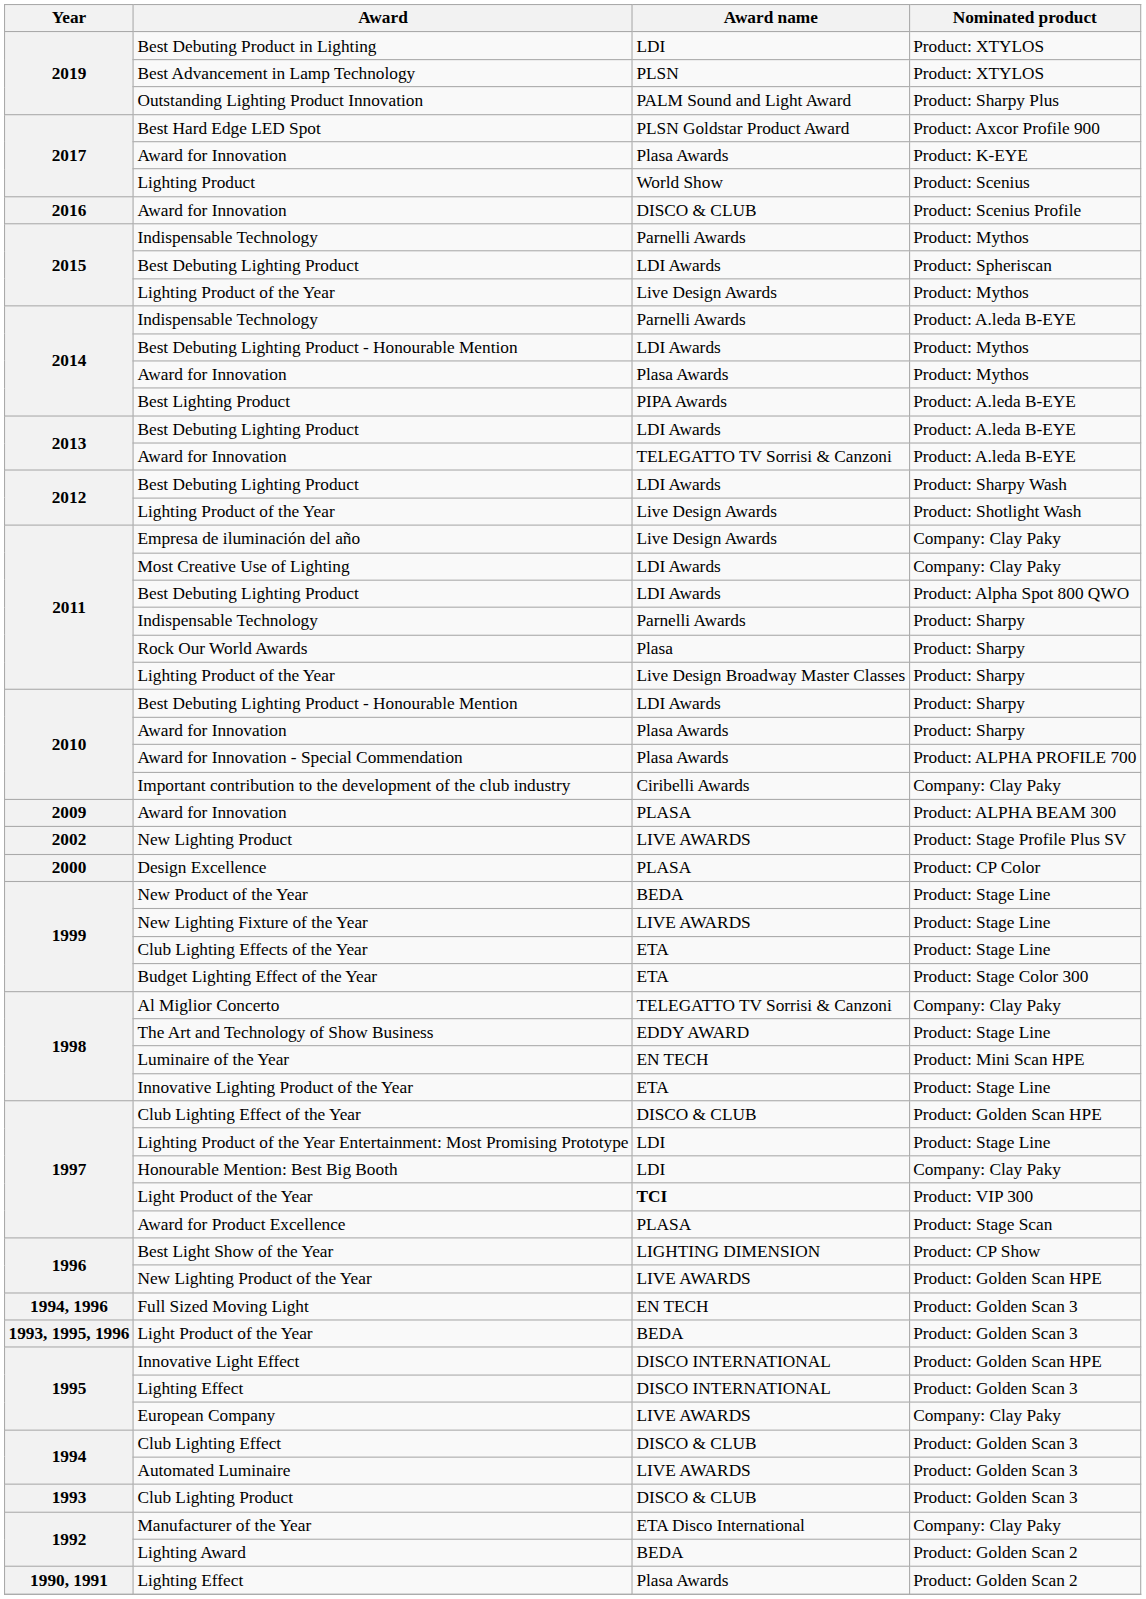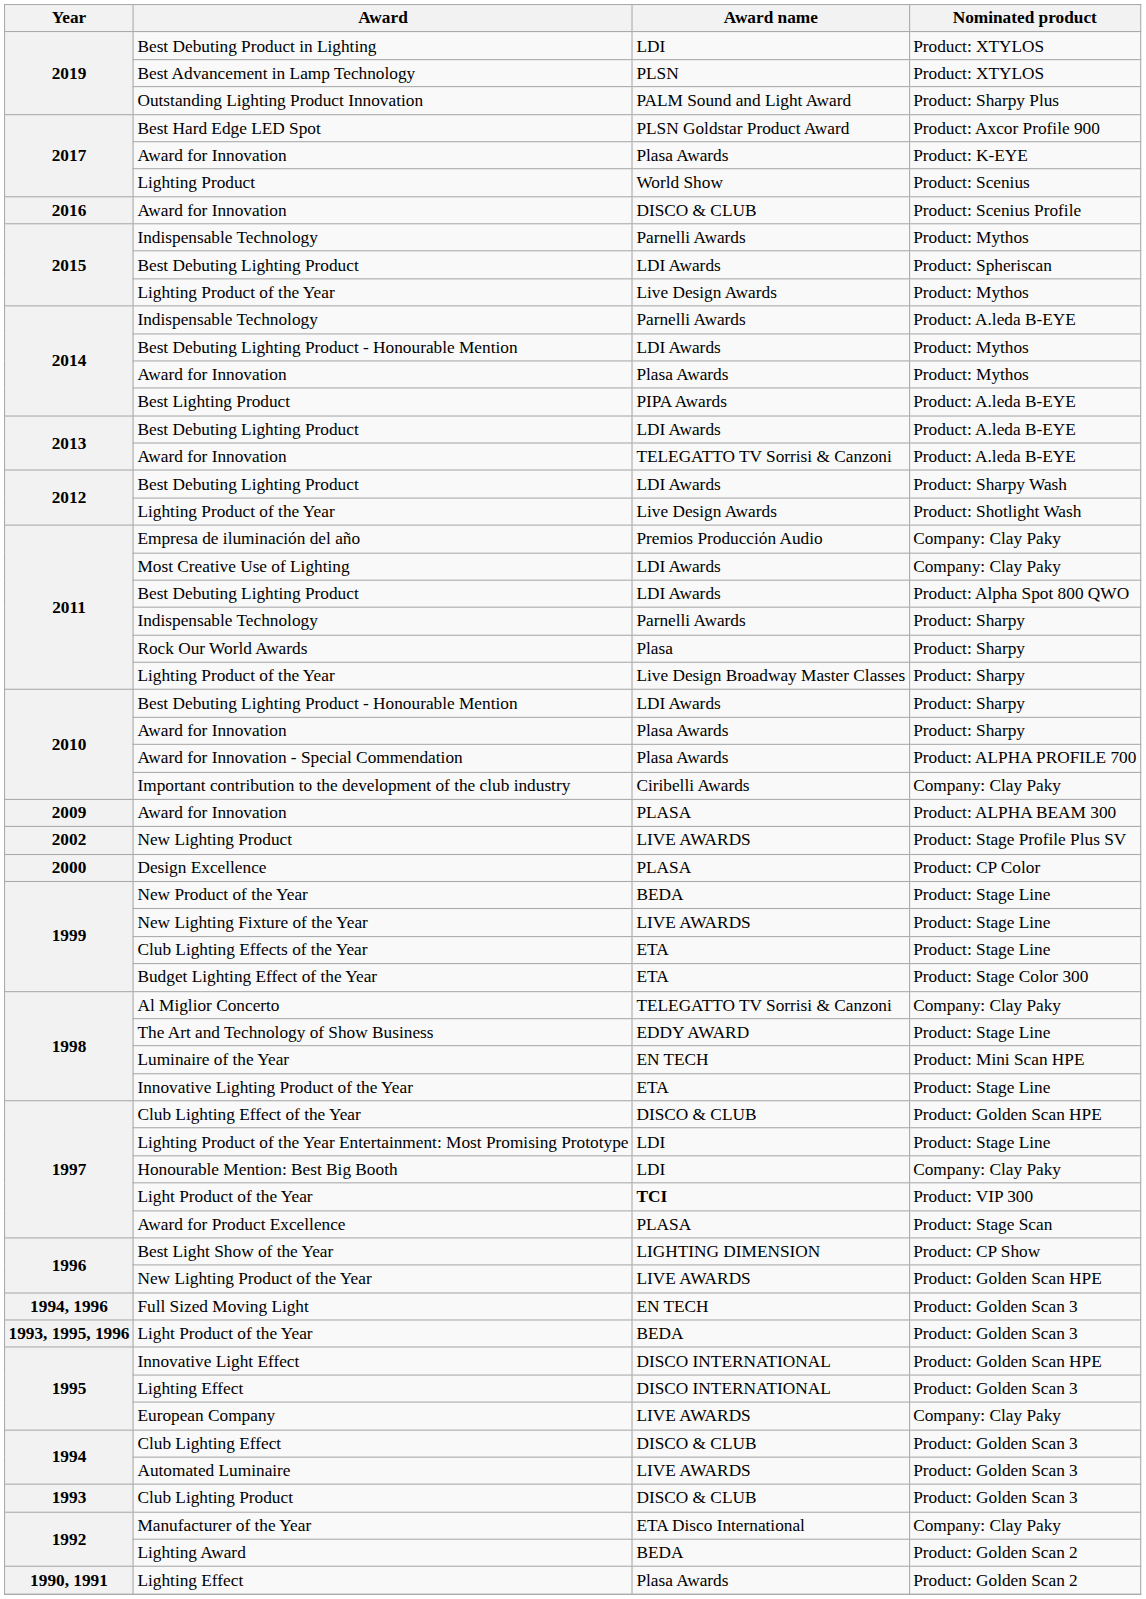 <table class="wikitable sortable plainrowheaders">
 <tr>
 <th>Year</th>
 <th>Award</th>
 <th>Award name</th>
 <th>Nominated product</th>
 </tr>
 <tr>
 <th rowspan="3">2019</th>
 <td>Best Debuting Product in Lighting</td>
 <td>LDI</td>
 <td>Product: XTYLOS</td>
 </tr>
 <tr>
 <td>Best Advancement in Lamp Technology</td>
 <td>PLSN</td>
 <td>Product: XTYLOS</td>
 </tr>
 <tr>
 <td>Outstanding Lighting Product Innovation</td>
 <td>PALM Sound and Light Award</td>
 <td>Product: Sharpy Plus</td>
 </tr>
 <tr>
 <th rowspan="3">2017</th>
 <td>Best Hard Edge LED Spot</td>
 <td>PLSN Goldstar Product Award</td>
 <td>Product: Axcor Profile 900</td>
 </tr>
 <tr>
 <td>Award for Innovation</td>
 <td>Plasa Awards</td>
 <td>Product: K-EYE</td>
 </tr>
 <tr>
 <td>Lighting Product</td>
 <td>World Show</td>
 <td>Product: Scenius</td>
 </tr>
 <tr>
 <th><strong>2016</strong></th>
 <td>Award for Innovation</td>
 <td>DISCO & CLUB</td>
 <td>Product: Scenius Profile</td>
 </tr>
 <tr>
 <th rowspan="3" scope="row">2015</th>
 <td>Indispensable Technology</td>
 <td>Parnelli Awards</td>
 <td>Product: Mythos</td>
 </tr>
 <tr>
 <td>Best Debuting Lighting Product</td>
 <td>LDI Awards</td>
 <td>Product: Spheriscan</td>
 </tr>
 <tr>
 <td>Lighting Product of the Year</td>
 <td>Live Design Awards</td>
 <td>Product: Mythos</td>
 </tr>
 <tr>
 <th rowspan="4" scope="row">2014</th>
 <td>Indispensable Technology</td>
 <td>Parnelli Awards</td>
 <td>Product: A.leda B-EYE</td>
 </tr>
 <tr>
 <td>Best Debuting Lighting Product - Honourable Mention</td>
 <td>LDI Awards</td>
 <td>Product: Mythos</td>
 </tr>
 <tr>
 <td>Award for Innovation</td>
 <td>Plasa Awards</td>
 <td>Product: Mythos</td>
 </tr>
 <tr>
 <td>Best Lighting Product</td>
 <td>PIPA Awards</td>
 <td>Product: A.leda B-EYE</td>
 </tr>
 <tr>
 <th rowspan="2" scope="row">2013</th>
 <td>Best Debuting Lighting Product</td>
 <td>LDI Awards</td>
 <td>Product: A.leda B-EYE</td>
 </tr>
 <tr>
 <td>Award for Innovation</td>
 <td>TELEGATTO TV Sorrisi & Canzoni</td>
 <td>Product: A.leda B-EYE</td>
 </tr>
 <tr>
 <th rowspan="2" scope="row">2012</th>
 <td>Best Debuting Lighting Product</td>
 <td>LDI Awards</td>
 <td>Product: Sharpy Wash</td>
 </tr>
 <tr>
 <td>Lighting Product of the Year</td>
 <td>Live Design Awards</td>
 <td>Product: Shotlight Wash</td>
 </tr>
 <tr>
 <th rowspan="6" scope="row">2011</th>
 <td>Empresa de iluminación del año</td>
-<td>Live Design Awards</td>
+<td>Premios Producciόn Audio</td>
 <td>Company: Clay Paky</td>
 </tr>
 <tr>
 <td>Most Creative Use of Lighting</td>
 <td>LDI Awards</td>
 <td>Company: Clay Paky</td>
 </tr>
 <tr>
 <td>Best Debuting Lighting Product</td>
 <td>LDI Awards</td>
 <td>Product: Alpha Spot 800 QWO</td>
 </tr>
 <tr>
 <td>Indispensable Technology</td>
 <td>Parnelli Awards</td>
 <td>Product: Sharpy</td>
 </tr>
 <tr>
 <td>Rock Our World Awards</td>
 <td>Plasa</td>
 <td>Product: Sharpy</td>
 </tr>
 <tr>
 <td>Lighting Product of the Year</td>
 <td>Live Design Broadway Master Classes</td>
 <td>Product: Sharpy</td>
 </tr>
 <tr>
 <th rowspan="4" scope="row">2010</th>
 <td>Best Debuting Lighting Product - Honourable Mention</td>
 <td>LDI Awards</td>
 <td>Product: Sharpy</td>
 </tr>
 <tr>
 <td>Award for Innovation</td>
 <td>Plasa Awards</td>
 <td>Product: Sharpy</td>
 </tr>
 <tr>
 <td>Award for Innovation - Special Commendation</td>
 <td>Plasa Awards</td>
 <td>Product: ALPHA PROFILE 700</td>
 </tr>
 <tr>
 <td>Important contribution to the development of the club industry</td>
 <td>Ciribelli Awards</td>
 <td>Company: Clay Paky</td>
 </tr>
 <tr>
 <th scope="row">2009</th>
 <td>Award for Innovation</td>
 <td>PLASA</td>
 <td>Product: ALPHA BEAM 300</td>
 </tr>
 <tr>
 <th scope="row">2002</th>
 <td>New Lighting Product</td>
 <td>LIVE AWARDS</td>
 <td>Product: Stage Profile Plus SV</td>
 </tr>
 <tr>
 <th scope="row">2000</th>
 <td>Design Excellence</td>
 <td>PLASA</td>
 <td>Product: CP Color</td>
 </tr>
 <tr>
 <th rowspan="4" scope="row">1999</th>
 <td>New Product of the Year</td>
 <td>BEDA</td>
 <td>Product: Stage Line</td>
 </tr>
 <tr>
 <td>New Lighting Fixture of the Year</td>
 <td>LIVE AWARDS</td>
 <td>Product: Stage Line</td>
 </tr>
 <tr>
 <td>Club Lighting Effects of the Year</td>
 <td>ETA</td>
 <td>Product: Stage Line</td>
 </tr>
 <tr>
 <td>Budget Lighting Effect of the Year</td>
 <td>ETA</td>
 <td>Product: Stage Color 300</td>
 </tr>
 <tr>
 <th rowspan="4" scope="row">1998</th>
 <td>Al Miglior Concerto</td>
 <td>TELEGATTO TV Sorrisi & Canzoni</td>
 <td>Company: Clay Paky</td>
 </tr>
 <tr>
 <td>The Art and Technology of Show Business</td>
 <td>EDDY AWARD</td>
 <td>Product: Stage Line</td>
 </tr>
 <tr>
 <td>Luminaire of the Year</td>
 <td>EN TECH</td>
 <td>Product: Mini Scan HPE</td>
 </tr>
 <tr>
 <td>Innovative Lighting Product of the Year</td>
 <td>ETA</td>
 <td>Product: Stage Line</td>
 </tr>
 <tr>
 <th rowspan="5" scope="row">1997</th>
 <td>Club Lighting Effect of the Year</td>
 <td>DISCO & CLUB</td>
 <td>Product: Golden Scan HPE</td>
 </tr>
 <tr>
 <td>Lighting Product of the Year Entertainment: Most Promising Prototype</td>
 <td>LDI</td>
 <td>Product: Stage Line</td>
 </tr>
 <tr>
 <td>Honourable Mention: Best Big Booth</td>
 <td>LDI</td>
 <td>Company: Clay Paky</td>
 </tr>
 <tr>
 <td>Light Product of the Year</td>
 <td><strong>TCI</strong></td>
 <td>Product: VIP 300</td>
 </tr>
 <tr>
 <td>Award for Product Excellence</td>
 <td>PLASA</td>
 <td>Product: Stage Scan</td>
 </tr>
 <tr>
 <th rowspan="2" scope="row">1996</th>
 <td>Best Light Show of the Year</td>
 <td>LIGHTING DIMENSION</td>
 <td>Product: CP Show</td>
 </tr>
 <tr>
 <td>New Lighting Product of the Year</td>
 <td>LIVE AWARDS</td>
 <td>Product: Golden Scan HPE</td>
 </tr>
 <tr>
 <th scope="row">1994, 1996</th>
 <td>Full Sized Moving Light</td>
 <td>EN TECH</td>
 <td>Product: Golden Scan 3</td>
 </tr>
 <tr>
 <th scope="row">1993, 1995, 1996</th>
 <td>Light Product of the Year</td>
 <td>BEDA</td>
 <td>Product: Golden Scan 3</td>
 </tr>
 <tr>
 <th rowspan="3" scope="row">1995</th>
 <td>Innovative Light Effect</td>
 <td>DISCO INTERNATIONAL</td>
 <td>Product: Golden Scan HPE</td>
 </tr>
 <tr>
 <td>Lighting Effect</td>
 <td>DISCO INTERNATIONAL</td>
 <td>Product: Golden Scan 3</td>
 </tr>
 <tr>
 <td>European Company</td>
 <td>LIVE AWARDS</td>
 <td>Company: Clay Paky</td>
 </tr>
 <tr>
 <th rowspan="2" scope="row">1994</th>
 <td>Club Lighting Effect</td>
 <td>DISCO & CLUB</td>
 <td>Product: Golden Scan 3</td>
 </tr>
 <tr>
 <td>Automated Luminaire</td>
 <td>LIVE AWARDS</td>
 <td>Product: Golden Scan 3</td>
 </tr>
 <tr>
 <th scope="row">1993</th>
 <td>Club Lighting Product</td>
 <td>DISCO & CLUB</td>
 <td>Product: Golden Scan 3</td>
 </tr>
 <tr>
 <th rowspan="2" scope="row">1992</th>
 <td>Manufacturer of the Year</td>
 <td>ETA Disco International</td>
 <td>Company: Clay Paky</td>
 </tr>
 <tr>
 <td>Lighting Award</td>
 <td>BEDA</td>
 <td>Product: Golden Scan 2</td>
 </tr>
 <tr>
 <th scope="row">1990, 1991</th>
 <td>Lighting Effect</td>
 <td>Plasa Awards</td>
 <td>Product: Golden Scan 2</td>
 </tr>
 <tr>
 </tr>
 </table>
